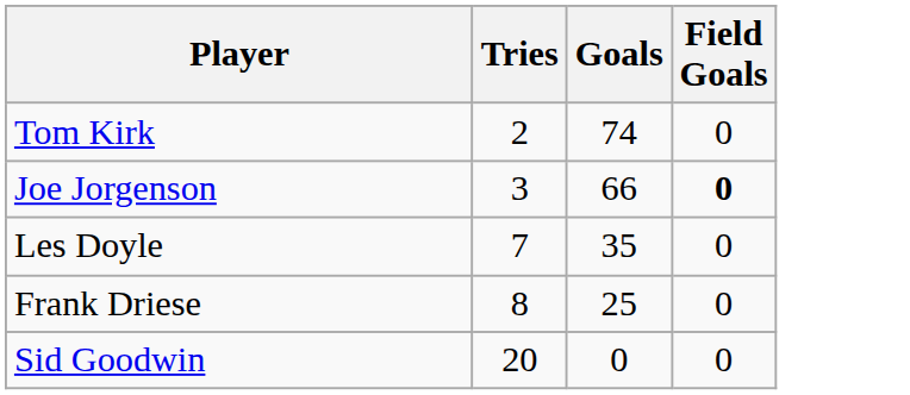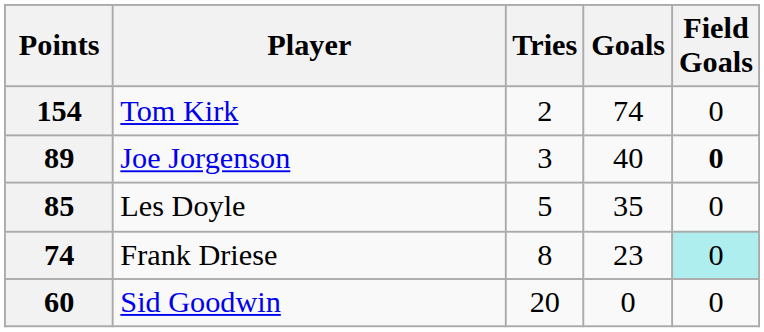 <table class="wikitable" style="text-align:left;">
 <tr>
+<th width=50>Points</th>
 <th width=200>Player</th>
 <th width=30>Tries</th>
 <th width=30>Goals</th>
 <th width=30>Field Goals</th>
 </tr>
 <tr>
+<th>154</th>
 <td> <a href='#'>Tom Kirk</a></td>
 <td align=center>2</td>
 <td align=center>74</td>
 <td align=center>0</td>
 </tr>
 <tr>
+<th>89</th>
 <td> <a href='#'>Joe Jorgenson</a></td>
 <td align=center>3</td>
-<td align=center>66</td>
+<td align=center>40</td>
 <td align=center><strong>0</strong></td>
 </tr>
 <tr>
+<th>85</th>
 <td> Les Doyle</td>
-<td align=center>7</td>
+<td align=center>5</td>
 <td align=center>35</td>
 <td align=center>0</td>
 </tr>
 <tr>
+<th>74</th>
 <td> Frank Driese</td>
 <td align=center>8</td>
-<td align=center>25</td>
-<td align=center>0</td>
+<td align=center>23</td>
+<td align=center style="background: paleturquoise;">0</td>
 </tr>
 <tr>
+<th>60</th>
 <td> <a href='#'>Sid Goodwin</a></td>
 <td align=center>20</td>
 <td align=center>0</td>
 <td align=center>0</td>
 </tr>
 </table>
